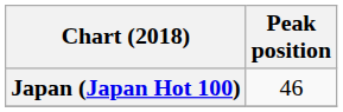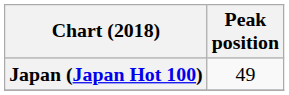 <table class="wikitable plainrowheaders" style="text-align:center">
 <tr>
 <th scope="col">Chart (2018)</th>
 <th scope="col">Peak<br>position</th>
 </tr>
 <tr>
 <th scope="row">Japan (<a href='#'>Japan Hot 100</a>)</th>
-<td>46</td>
+<td>49</td>
 </tr>
 <tr>
 </tr>
 </table>
